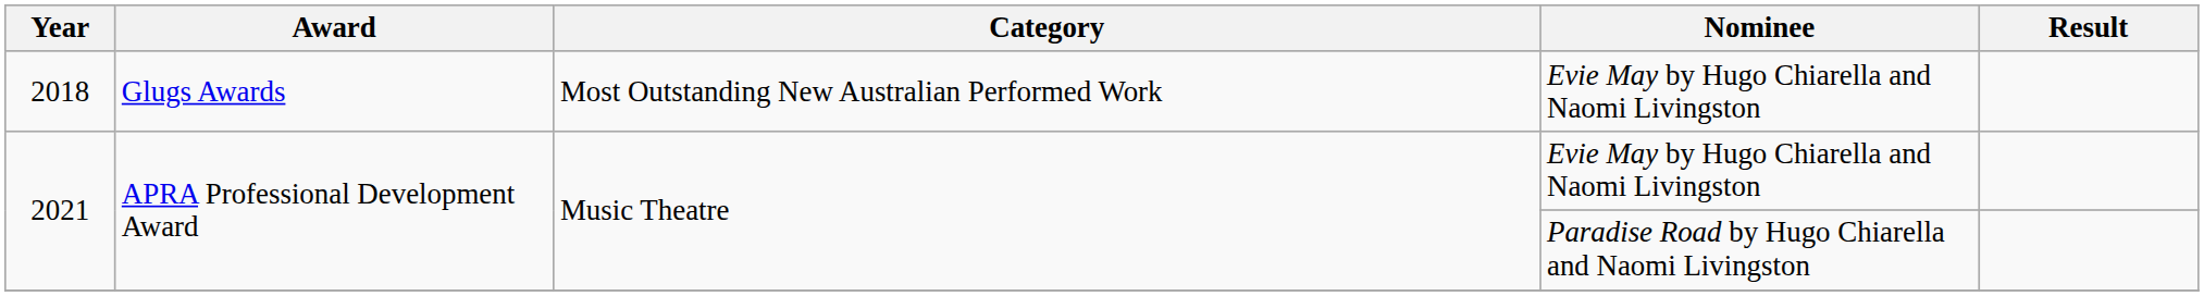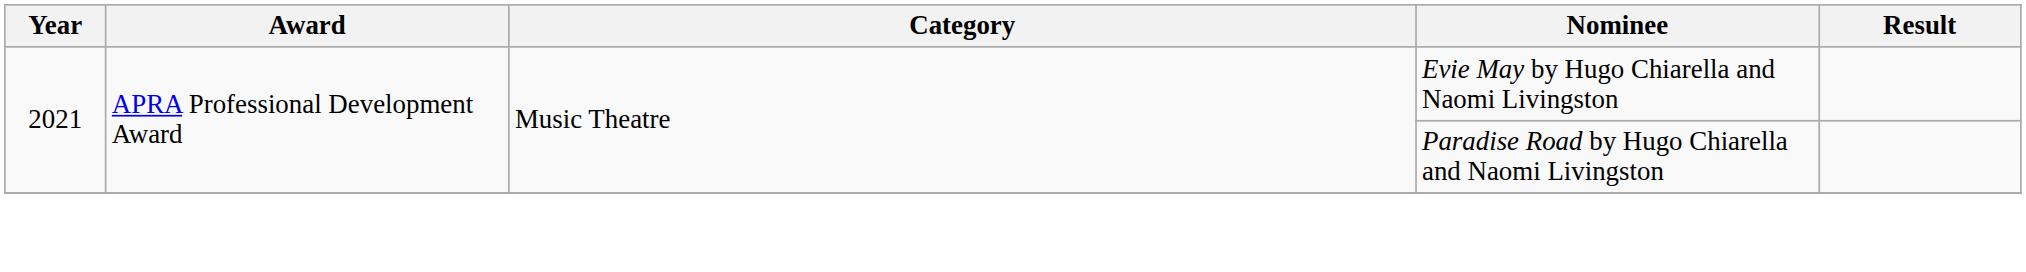 <table class="wikitable" width="95%">
 <tr>
 <th width="5%">Year</th>
 <th width="20%">Award</th>
 <th width="45%">Category</th>
 <th width="20%">Nominee</th>
 <th width="10%">Result</th>
-</tr>
-<tr>
-<td rowspan="1" align="center">2018</td>
-<td rowspan="1"><a href='#'>Glugs Awards</a></td>
-<td colspan="1">Most Outstanding New Australian Performed Work</td>
-<td><em>Evie May</em> by Hugo Chiarella and Naomi Livingston</td>
-<td></td>
 </tr>
 <tr>
 <td rowspan="2" align="center">2021</td>
 <td rowspan="2"><a href='#'>APRA</a> Professional Development Award</td>
 <td rowspan="2">Music Theatre</td>
 <td><em>Evie May</em> by Hugo Chiarella and Naomi Livingston</td>
 <td></td>
 </tr>
 <tr>
 <td><em>Paradise Road</em> by Hugo Chiarella and Naomi Livingston</td>
 <td></td>
 </tr>
 <tr>
 </tr>
 </table>
